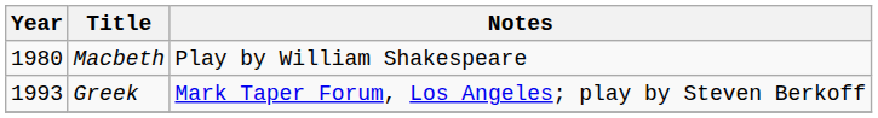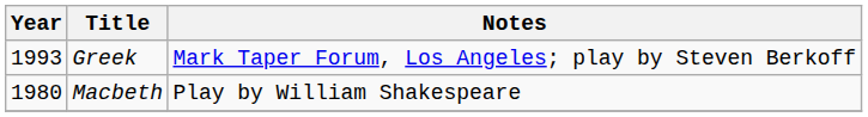 <table class="wikitable">
 <tr>
 <th>Year</th>
 <th>Title</th>
 <th class="unsortable">Notes</th>
 </tr>
 <tr>
+<td>1993</td>
+<td><em>Greek</em></td>
+<td><a href='#'>Mark Taper Forum</a>, <a href='#'>Los Angeles</a>; play by Steven Berkoff</td>
+</tr>
+<tr>
 <td>1980</td>
 <td><em>Macbeth</em></td>
 <td>Play by William Shakespeare</td>
 </tr>
 <tr>
-<td>1993</td>
-<td><em>Greek</em></td>
-<td><a href='#'>Mark Taper Forum</a>, <a href='#'>Los Angeles</a>; play by Steven Berkoff</td>
-</tr>
-<tr>
 </tr>
 </table>
